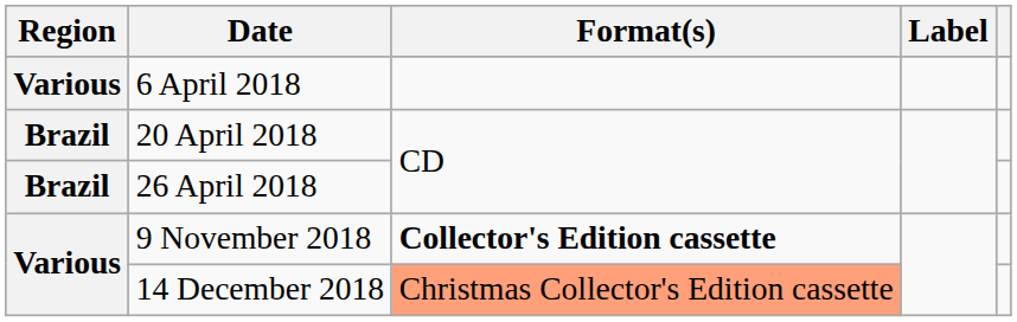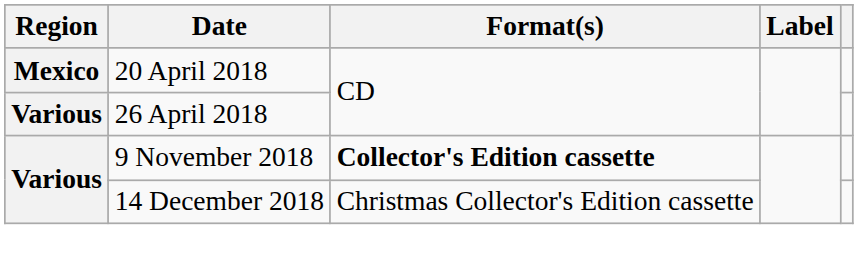 <table class="wikitable plainrowheaders">
 <tr>
 <th scope="col">Region</th>
 <th scope="col">Date</th>
 <th scope="col">Format(s)</th>
 <th scope="col">Label</th>
 <th scope="col"></th>
 </tr>
 <tr>
-<th scope="row">Various</th>
-<td>6 April 2018</td>
-<td></td>
-<td></td>
-<td></td>
-</tr>
-<tr>
-<th scope="row">Brazil</th>
+<th scope="row">Mexico</th>
 <td>20 April 2018</td>
 <td rowspan="2">CD</td>
 <td rowspan="2"></td>
 <td></td>
 </tr>
 <tr>
-<th scope="row">Brazil</th>
+<th scope="row">Various</th>
 <td>26 April 2018</td>
 <td></td>
 </tr>
 <tr>
 <th scope="row" rowspan="2">Various</th>
 <td>9 November 2018</td>
 <td><strong>Collector's Edition cassette</strong></td>
 <td rowspan="2"></td>
 <td></td>
 </tr>
 <tr>
 <td>14 December 2018</td>
-<td style="background: lightsalmon;">Christmas Collector's Edition cassette</td>
+<td>Christmas Collector's Edition cassette</td>
 <td></td>
 </tr>
 </table>
